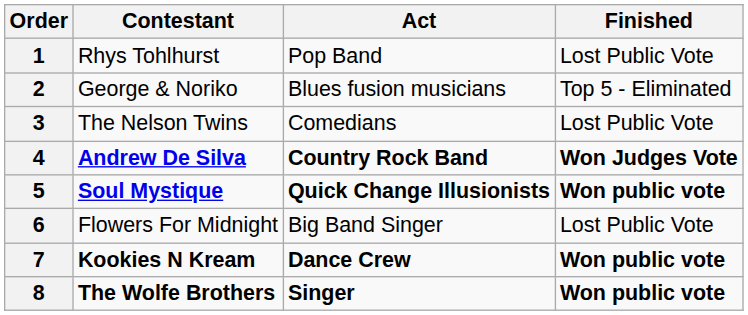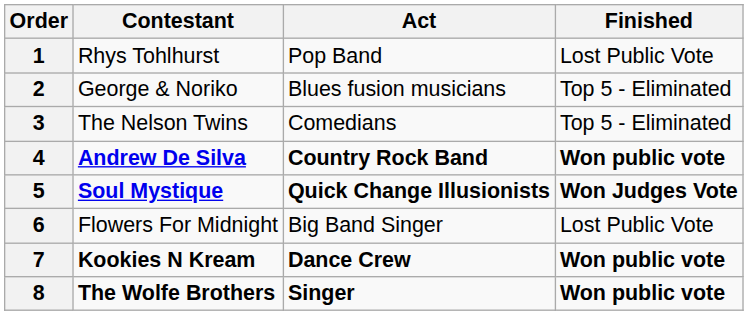 <table class="wikitable">
 <tr>
 <th>Order</th>
 <th>Contestant</th>
 <th>Act</th>
 <th>Finished</th>
 </tr>
 <tr>
 <th>1</th>
 <td>Rhys Tohlhurst</td>
 <td>Pop Band</td>
 <td>Lost Public Vote</td>
 </tr>
 <tr>
 <th>2</th>
 <td>George & Noriko</td>
 <td>Blues fusion musicians</td>
 <td>Top 5 - Eliminated</td>
 </tr>
 <tr>
 <th>3</th>
 <td>The Nelson Twins</td>
 <td>Comedians</td>
-<td>Lost Public Vote</td>
+<td>Top 5 - Eliminated</td>
 </tr>
 <tr>
 <th>4</th>
 <td><strong><a href='#'>Andrew De Silva</a></strong></td>
 <td><strong>Country Rock Band</strong></td>
-<td><strong>Won Judges Vote</strong></td>
+<td><strong>Won public vote</strong></td>
 </tr>
 <tr>
 <th>5</th>
 <td><strong><a href='#'>Soul Mystique</a></strong></td>
 <td><strong>Quick Change Illusionists</strong></td>
-<td><strong>Won public vote</strong></td>
+<td><strong>Won Judges Vote</strong></td>
 </tr>
 <tr>
 <th>6</th>
 <td>Flowers For Midnight</td>
 <td>Big Band Singer</td>
 <td>Lost Public Vote</td>
 </tr>
 <tr>
 <th>7</th>
 <td><strong>Kookies N Kream</strong></td>
 <td><strong>Dance Crew</strong></td>
 <td><strong>Won public vote</strong></td>
 </tr>
 <tr>
 <th>8</th>
 <td><strong>The Wolfe Brothers</strong></td>
 <td><strong>Singer</strong></td>
 <td><strong>Won public vote</strong></td>
 </tr>
 </table>
